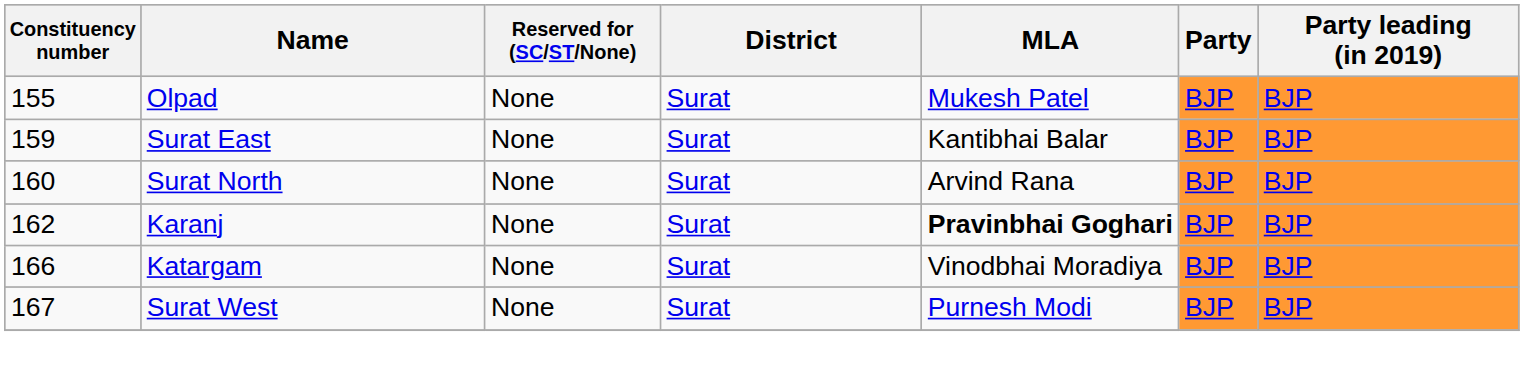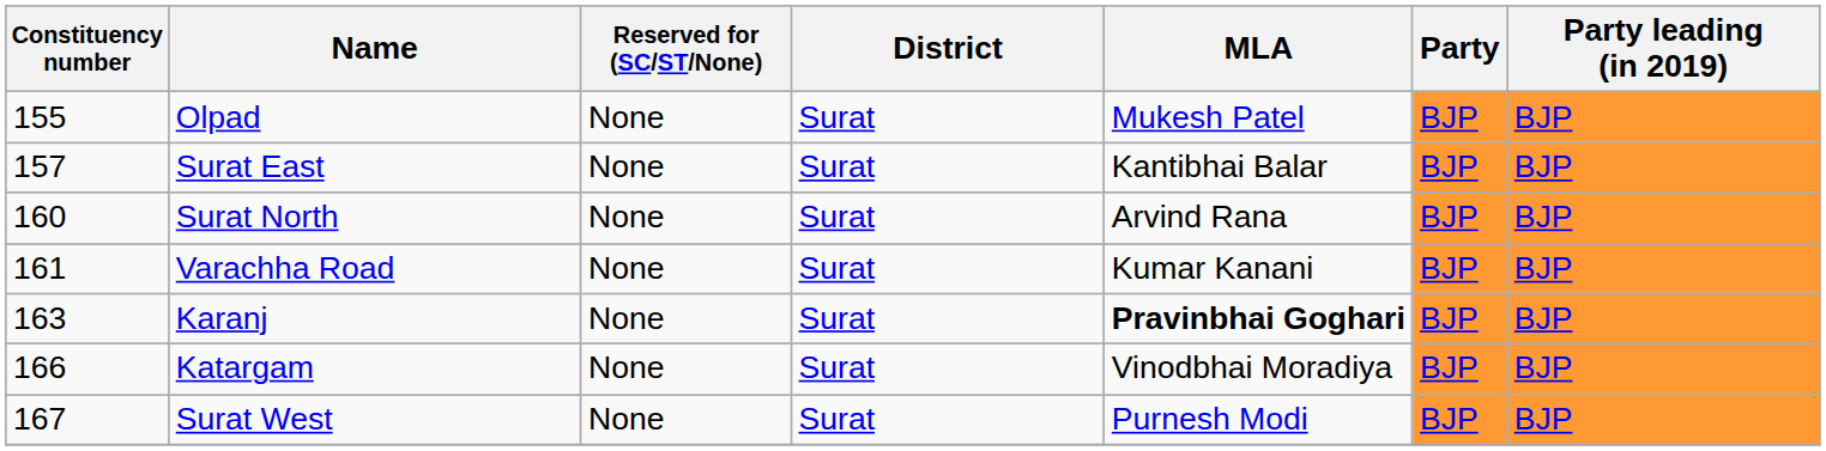 <table class="wikitable sortable">
 <tr>
 <th width="50px" style="font-size:75%">Constituency number</th>
 <th width="200px">Name</th>
 <th width="100px" style="font-size:75%">Reserved for (<a href='#'>SC</a>/<a href='#'>ST</a>/None)</th>
 <th width="150px">District</th>
 <th>MLA</th>
 <th>Party</th>
 <th width="150px">Party leading<br>(in 2019)</th>
 </tr>
 <tr>
 <td>155</td>
 <td><a href='#'>Olpad</a></td>
 <td>None</td>
 <td><a href='#'>Surat</a></td>
 <td><a href='#'>Mukesh Patel</a></td>
 <td bgcolor=#FF9933><a href='#'>BJP</a></td>
 <td bgcolor=#FF9933><a href='#'>BJP</a></td>
 </tr>
 <tr>
-<td>159</td>
+<td>157</td>
 <td><a href='#'>Surat East</a></td>
 <td>None</td>
 <td><a href='#'>Surat</a></td>
 <td>Kantibhai Balar</td>
 <td bgcolor=#FF9933><a href='#'>BJP</a></td>
 <td bgcolor=#FF9933><a href='#'>BJP</a></td>
 </tr>
 <tr>
 <td>160</td>
 <td><a href='#'>Surat North</a></td>
 <td>None</td>
 <td><a href='#'>Surat</a></td>
 <td>Arvind Rana</td>
 <td bgcolor=#FF9933><a href='#'>BJP</a></td>
 <td bgcolor=#FF9933><a href='#'>BJP</a></td>
 </tr>
 <tr>
-<td>162</td>
+<td>161</td>
+<td><a href='#'>Varachha Road</a></td>
+<td>None</td>
+<td><a href='#'>Surat</a></td>
+<td>Kumar Kanani</td>
+<td bgcolor=#FF9933><a href='#'>BJP</a></td>
+<td bgcolor=#FF9933><a href='#'>BJP</a></td>
+</tr>
+<tr>
+<td>163</td>
 <td><a href='#'>Karanj</a></td>
 <td>None</td>
 <td><a href='#'>Surat</a></td>
 <td><strong>Pravinbhai Goghari</strong></td>
 <td bgcolor=#FF9933><a href='#'>BJP</a></td>
 <td bgcolor=#FF9933><a href='#'>BJP</a></td>
 </tr>
 <tr>
 <td>166</td>
 <td><a href='#'>Katargam</a></td>
 <td>None</td>
 <td><a href='#'>Surat</a></td>
 <td>Vinodbhai Moradiya</td>
 <td bgcolor=#FF9933><a href='#'>BJP</a></td>
 <td bgcolor=#FF9933><a href='#'>BJP</a></td>
 </tr>
 <tr>
 <td>167</td>
 <td><a href='#'>Surat West</a></td>
 <td>None</td>
 <td><a href='#'>Surat</a></td>
 <td><a href='#'>Purnesh Modi</a></td>
 <td bgcolor=#FF9933><a href='#'>BJP</a></td>
 <td bgcolor=#FF9933><a href='#'>BJP</a></td>
 </tr>
 <tr>
 </tr>
 </table>
